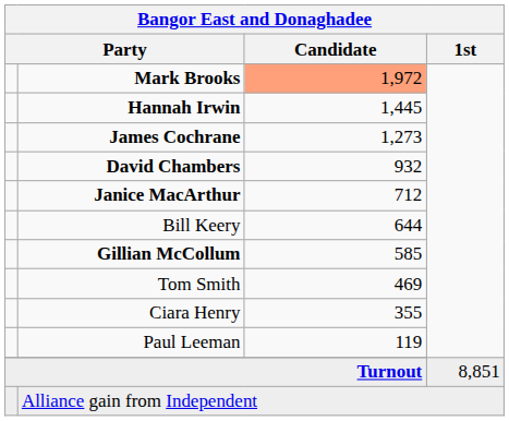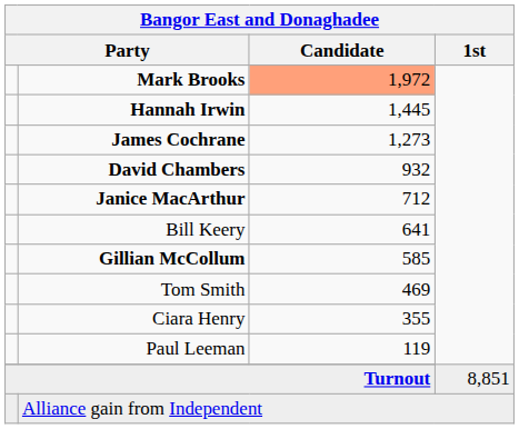 <table class="wikitable">
 <tr>
 <th colspan="4" align="center"><a href='#'>Bangor East and Donaghadee</a></th>
 </tr>
 <tr>
 <th colspan="2" align="center" width=200>Party</th>
 <th width=150>Candidate</th>
 <th width=60>1st </th>
 </tr>
 <tr>
 <td></td>
 <td align="right"><strong>Mark Brooks</strong></td>
 <td align="right" style="background: lightsalmon;">1,972</td>
 </tr>
 <tr>
 <td></td>
 <td align="right"><strong>Hannah Irwin</strong></td>
 <td align="right">1,445</td>
 </tr>
 <tr>
 <td></td>
 <td align="right"><strong>James Cochrane</strong></td>
 <td align="right">1,273</td>
 </tr>
 <tr>
 <td></td>
 <td align="right"><strong>David Chambers</strong></td>
 <td align="right">932</td>
 </tr>
 <tr>
 <td></td>
 <td align="right"><strong>Janice MacArthur</strong></td>
 <td align="right">712</td>
 </tr>
 <tr>
 <td></td>
 <td align="right">Bill Keery</td>
-<td align="right">644</td>
+<td align="right">641</td>
 </tr>
 <tr>
 <td></td>
 <td align="right"><strong>Gillian McCollum</strong></td>
 <td align="right">585</td>
 </tr>
 <tr>
 <td></td>
 <td align="right">Tom Smith</td>
 <td align="right">469</td>
 </tr>
 <tr>
 <td></td>
 <td align="right">Ciara Henry</td>
 <td align="right">355</td>
 </tr>
 <tr>
 <td></td>
 <td align="right">Paul Leeman</td>
 <td align="right">119</td>
 </tr>
 <tr>
 </tr>
 <tr bgcolor="EEEEEE">
 <td colspan=3 align="right"><strong><a href='#'>Turnout</a></strong></td>
 <td align="right">8,851</td>
 </tr>
 <tr bgcolor="EEEEEE">
 <td bgcolor=></td>
 <td colspan=4 bgcolor="EEEEEE"><a href='#'>Alliance</a> gain from <a href='#'>Independent</a></td>
 </tr>
 </table>
